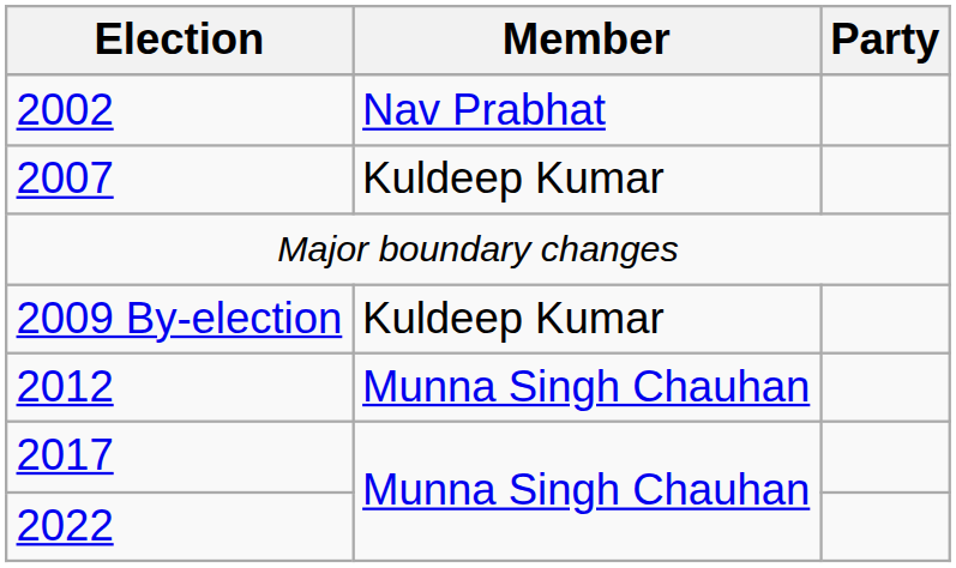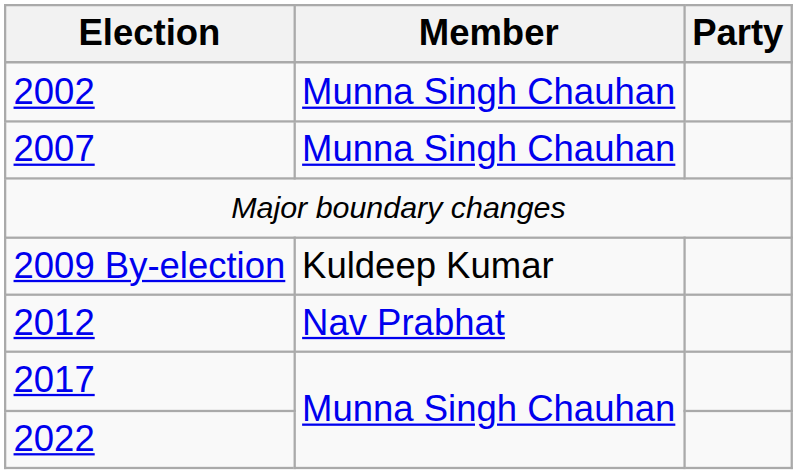 <table class="wikitable sortable">
 <tr>
 <th>Election</th>
 <th>Member</th>
 <th colspan=2>Party</th>
 </tr>
 <tr>
 </tr>
 <tr>
 <td><a href='#'>2002</a></td>
-<td><a href='#'>Nav Prabhat</a></td>
+<td><a href='#'>Munna Singh Chauhan</a></td>
 <td></td>
 </tr>
 <tr>
 <td><a href='#'>2007</a></td>
-<td>Kuldeep Kumar</td>
+<td><a href='#'>Munna Singh Chauhan</a></td>
 <td></td>
 </tr>
 <tr>
 <td colspan="4" style="text-align:center;"><small><em>Major boundary changes</em></small></td>
 </tr>
 <tr>
 <td><a href='#'>2009 By-election</a></td>
 <td>Kuldeep Kumar</td>
 <td></td>
 </tr>
 <tr>
 <td><a href='#'>2012</a></td>
-<td><a href='#'>Munna Singh Chauhan</a></td>
+<td><a href='#'>Nav Prabhat</a></td>
 <td></td>
 </tr>
 <tr>
 <td><a href='#'>2017</a></td>
 <td rowspan=2><a href='#'>Munna Singh Chauhan</a></td>
 <td></td>
 </tr>
 <tr>
 <td><a href='#'>2022</a></td>
 </tr>
 </table>
